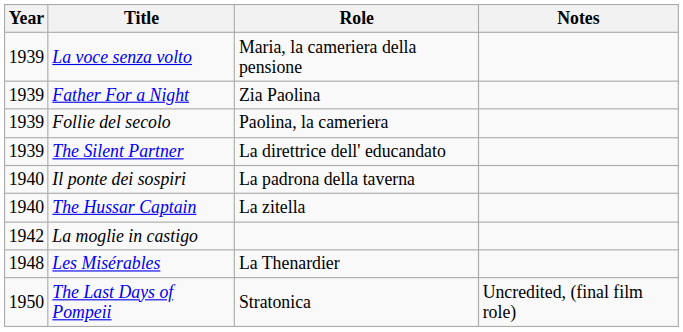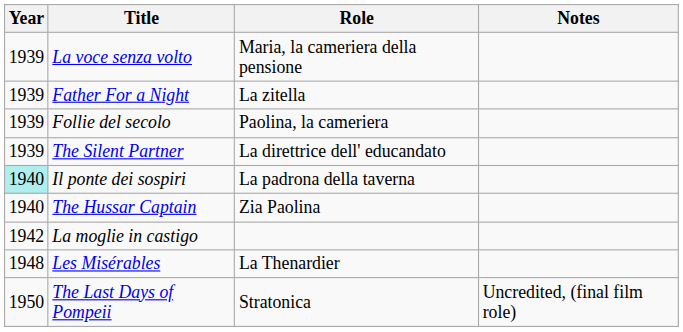 <table class="wikitable">
 <tr>
 <th>Year</th>
 <th>Title</th>
 <th>Role</th>
 <th>Notes</th>
 </tr>
 <tr>
 <td>1939</td>
 <td><em><a href='#'>La voce senza volto</a></em></td>
 <td>Maria, la cameriera della pensione</td>
 <td></td>
 </tr>
 <tr>
 <td>1939</td>
 <td><em><a href='#'>Father For a Night</a></em></td>
-<td>Zia Paolina</td>
+<td>La zitella</td>
 <td></td>
 </tr>
 <tr>
 <td>1939</td>
 <td><em>Follie del secolo</em></td>
 <td>Paolina, la cameriera</td>
 <td></td>
 </tr>
 <tr>
 <td>1939</td>
 <td><em><a href='#'>The Silent Partner</a></em></td>
 <td>La direttrice dell' educandato</td>
 <td></td>
 </tr>
 <tr>
-<td>1940</td>
+<td style="background: paleturquoise;">1940</td>
 <td><em>Il ponte dei sospiri</em></td>
 <td>La padrona della taverna</td>
 <td></td>
 </tr>
 <tr>
 <td>1940</td>
 <td><em><a href='#'>The Hussar Captain</a></em></td>
-<td>La zitella</td>
+<td>Zia Paolina</td>
 <td></td>
 </tr>
 <tr>
 <td>1942</td>
 <td><em>La moglie in castigo</em></td>
 <td></td>
 <td></td>
 </tr>
 <tr>
 <td>1948</td>
 <td><em><a href='#'>Les Misérables</a></em></td>
 <td>La Thenardier</td>
 <td></td>
 </tr>
 <tr>
 <td>1950</td>
 <td><em><a href='#'>The Last Days of Pompeii</a></em></td>
 <td>Stratonica</td>
 <td>Uncredited, (final film role)</td>
 </tr>
 </table>
